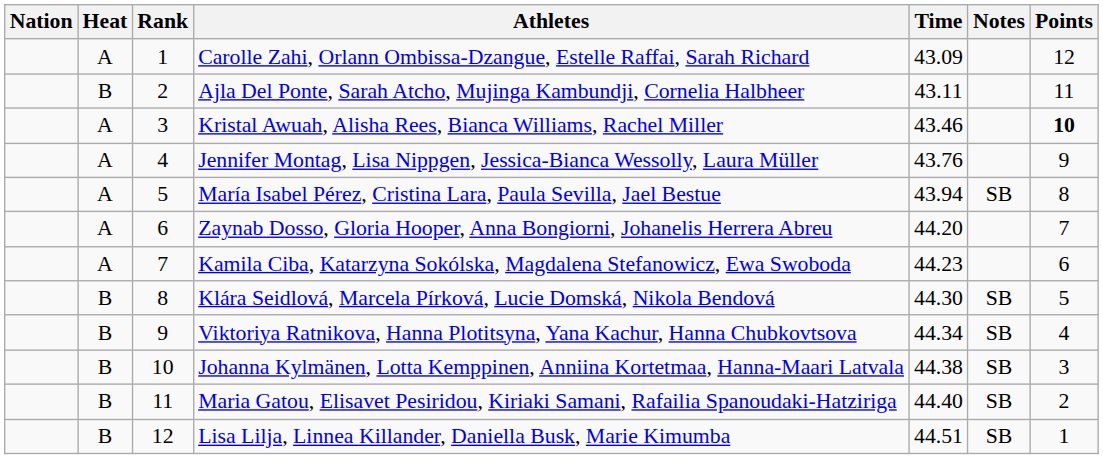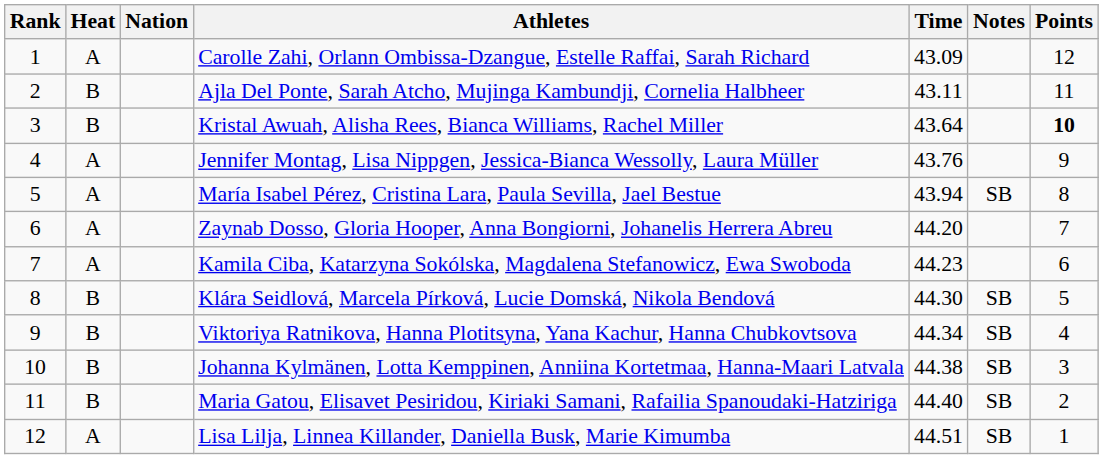 <table class="wikitable sortable" style="text-align:center">
 <tr>
+<th>Rank</th>
+<th>Heat</th>
 <th>Nation</th>
-<th>Heat</th>
-<th>Rank</th>
 <th>Athletes</th>
 <th>Time</th>
 <th>Notes</th>
 <th>Points</th>
 </tr>
 <tr>
+<td>1</td>
+<td>A</td>
 <td align=left></td>
-<td>A</td>
-<td>1</td>
 <td align=left><a href='#'>Carolle Zahi</a>, <a href='#'>Orlann Ombissa-Dzangue</a>, <a href='#'>Estelle Raffai</a>, <a href='#'>Sarah Richard</a></td>
 <td>43.09</td>
 <td></td>
 <td>12</td>
 </tr>
 <tr>
+<td>2</td>
+<td>B</td>
 <td align=left></td>
-<td>B</td>
-<td>2</td>
 <td align=left><a href='#'>Ajla Del Ponte</a>, <a href='#'>Sarah Atcho</a>, <a href='#'>Mujinga Kambundji</a>, <a href='#'>Cornelia Halbheer</a></td>
 <td>43.11</td>
 <td></td>
 <td>11</td>
 </tr>
 <tr>
+<td>3</td>
+<td>B</td>
 <td align=left></td>
-<td>A</td>
-<td>3</td>
 <td align=left><a href='#'>Kristal Awuah</a>, <a href='#'>Alisha Rees</a>, <a href='#'>Bianca Williams</a>, <a href='#'>Rachel Miller</a></td>
-<td>43.46</td>
+<td>43.64</td>
 <td></td>
 <td><strong>10</strong></td>
 </tr>
 <tr>
+<td>4</td>
+<td>A</td>
 <td align=left></td>
-<td>A</td>
-<td>4</td>
 <td align=left><a href='#'>Jennifer Montag</a>, <a href='#'>Lisa Nippgen</a>, <a href='#'>Jessica-Bianca Wessolly</a>, <a href='#'>Laura Müller</a></td>
 <td>43.76</td>
 <td></td>
 <td>9</td>
 </tr>
 <tr>
+<td>5</td>
+<td>A</td>
 <td align=left></td>
-<td>A</td>
-<td>5</td>
 <td align=left><a href='#'>María Isabel Pérez</a>, <a href='#'>Cristina Lara</a>, <a href='#'>Paula Sevilla</a>, <a href='#'>Jael Bestue</a></td>
 <td>43.94</td>
 <td>SB</td>
 <td>8</td>
 </tr>
 <tr>
+<td>6</td>
+<td>A</td>
 <td align=left></td>
-<td>A</td>
-<td>6</td>
 <td align=left><a href='#'>Zaynab Dosso</a>, <a href='#'>Gloria Hooper</a>, <a href='#'>Anna Bongiorni</a>, <a href='#'>Johanelis Herrera Abreu</a></td>
 <td>44.20</td>
 <td></td>
 <td>7</td>
 </tr>
 <tr>
+<td>7</td>
+<td>A</td>
 <td align=left></td>
-<td>A</td>
-<td>7</td>
 <td align=left><a href='#'>Kamila Ciba</a>, <a href='#'>Katarzyna Sokólska</a>, <a href='#'>Magdalena Stefanowicz</a>, <a href='#'>Ewa Swoboda</a></td>
 <td>44.23</td>
 <td></td>
 <td>6</td>
 </tr>
 <tr>
+<td>8</td>
+<td>B</td>
 <td align=left></td>
-<td>B</td>
-<td>8</td>
 <td align=left><a href='#'>Klára Seidlová</a>, <a href='#'>Marcela Pírková</a>, <a href='#'>Lucie Domská</a>, <a href='#'>Nikola Bendová</a></td>
 <td>44.30</td>
 <td>SB</td>
 <td>5</td>
 </tr>
 <tr>
+<td>9</td>
+<td>B</td>
 <td align=left></td>
-<td>B</td>
-<td>9</td>
 <td align=left><a href='#'>Viktoriya Ratnikova</a>, <a href='#'>Hanna Plotitsyna</a>, <a href='#'>Yana Kachur</a>, <a href='#'>Hanna Chubkovtsova</a></td>
 <td>44.34</td>
 <td>SB</td>
 <td>4</td>
 </tr>
 <tr>
+<td>10</td>
+<td>B</td>
 <td align=left></td>
-<td>B</td>
-<td>10</td>
 <td align=left><a href='#'>Johanna Kylmänen</a>, <a href='#'>Lotta Kemppinen</a>, <a href='#'>Anniina Kortetmaa</a>, <a href='#'>Hanna-Maari Latvala</a></td>
 <td>44.38</td>
 <td>SB</td>
 <td>3</td>
 </tr>
 <tr>
+<td>11</td>
+<td>B</td>
 <td align=left></td>
-<td>B</td>
-<td>11</td>
 <td align=left><a href='#'>Maria Gatou</a>, <a href='#'>Elisavet Pesiridou</a>, <a href='#'>Kiriaki Samani</a>, <a href='#'>Rafailia Spanoudaki-Hatziriga</a></td>
 <td>44.40</td>
 <td>SB</td>
 <td>2</td>
 </tr>
 <tr>
+<td>12</td>
+<td>A</td>
 <td align=left></td>
-<td>B</td>
-<td>12</td>
 <td align=left><a href='#'>Lisa Lilja</a>, <a href='#'>Linnea Killander</a>, <a href='#'>Daniella Busk</a>, <a href='#'>Marie Kimumba</a></td>
 <td>44.51</td>
 <td>SB</td>
 <td>1</td>
 </tr>
 </table>
